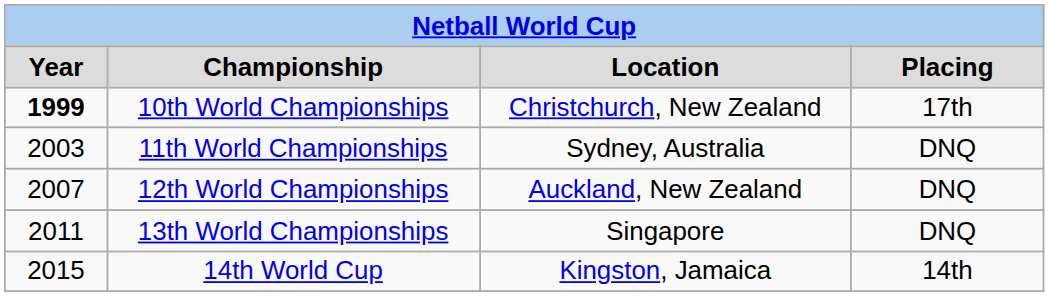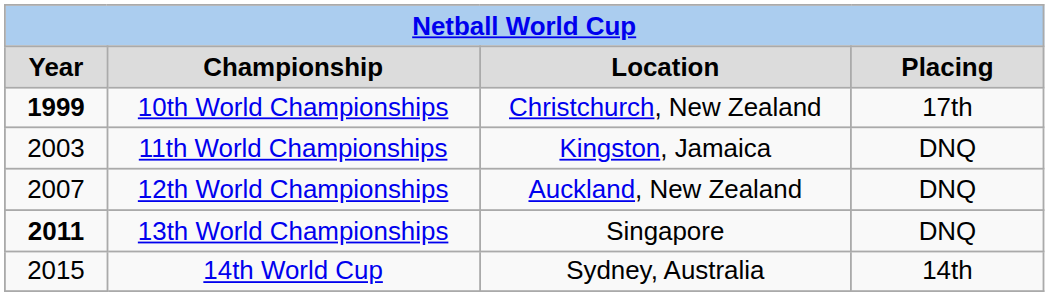 <table class=wikitable style="text-align:center; font-size:90%">
 <tr>
 <th colspan=4 style=background:#ABCDEF><a href='#'>Netball World Cup</a></th>
 </tr>
 <tr>
 <th width=50 style=background:gainsboro>Year</th>
 <th width=200 style=background:gainsboro>Championship</th>
 <th width=200 style=background:gainsboro>Location</th>
 <th width=100 style=background:gainsboro>Placing</th>
 </tr>
 <tr>
 <td><strong>1999</strong></td>
 <td><a href='#'>10th World Championships</a></td>
 <td><a href='#'>Christchurch</a>, New Zealand</td>
 <td>17th</td>
 </tr>
 <tr>
 <td>2003</td>
 <td><a href='#'>11th World Championships</a></td>
-<td>Sydney, Australia</td>
+<td><a href='#'>Kingston</a>, Jamaica</td>
 <td>DNQ</td>
 </tr>
 <tr>
 <td>2007</td>
 <td><a href='#'>12th World Championships</a></td>
 <td><a href='#'>Auckland</a>, New Zealand</td>
 <td>DNQ</td>
 </tr>
 <tr>
-<td>2011</td>
+<td><strong>2011</strong></td>
 <td><a href='#'>13th World Championships</a></td>
 <td>Singapore</td>
 <td>DNQ</td>
 </tr>
 <tr>
 <td>2015</td>
 <td><a href='#'>14th World Cup</a></td>
-<td><a href='#'>Kingston</a>, Jamaica</td>
+<td>Sydney, Australia</td>
 <td>14th</td>
 </tr>
 </table>
